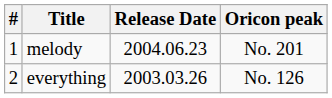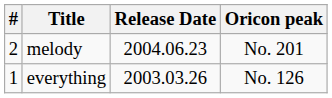 <table class="wikitable">
 <tr>
 <th>#</th>
 <th>Title</th>
 <th>Release Date</th>
 <th>Oricon peak</th>
 </tr>
 <tr>
-<td>1</td>
+<td>2</td>
 <td>melody</td>
 <td align="center">2004.06.23</td>
 <td align="center">No. 201</td>
 </tr>
 <tr>
-<td>2</td>
+<td>1</td>
 <td>everything</td>
 <td align="center">2003.03.26</td>
 <td align="center">No. 126</td>
 </tr>
 </table>
